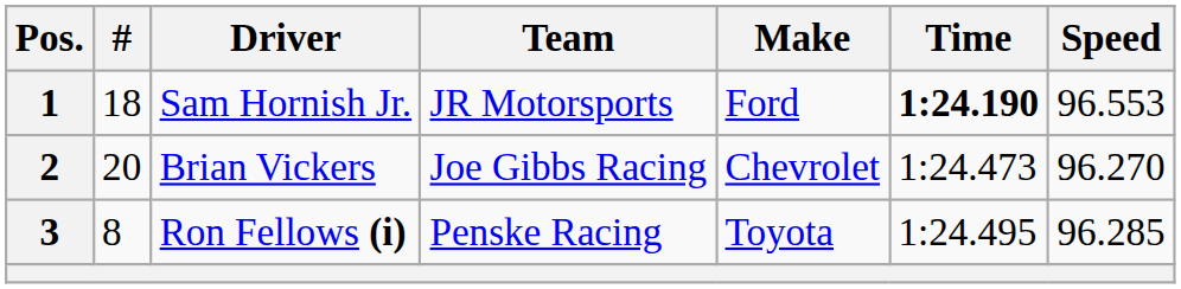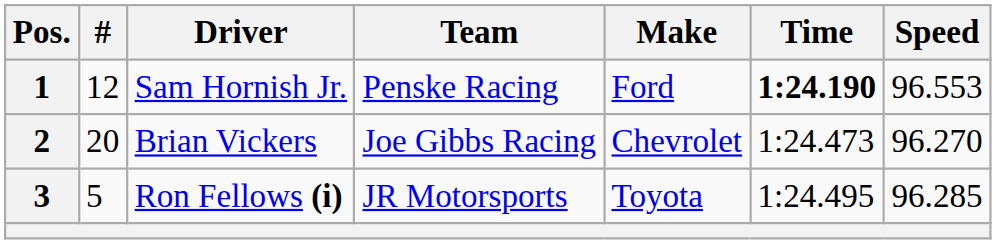 <table class="wikitable" style="font-size:95%">
 <tr>
 <th>Pos.</th>
 <th>#</th>
 <th>Driver</th>
 <th>Team</th>
 <th>Make</th>
 <th>Time</th>
 <th>Speed</th>
 </tr>
 <tr>
 <th>1</th>
-<td>18</td>
+<td>12</td>
 <td><a href='#'>Sam Hornish Jr.</a></td>
-<td><a href='#'>JR Motorsports</a></td>
+<td><a href='#'>Penske Racing</a></td>
 <td><a href='#'>Ford</a></td>
 <td><strong>1:24.190</strong></td>
 <td>96.553</td>
 </tr>
 <tr>
 <th>2</th>
 <td>20</td>
 <td><a href='#'>Brian Vickers</a></td>
 <td><a href='#'>Joe Gibbs Racing</a></td>
 <td><a href='#'>Chevrolet</a></td>
 <td>1:24.473</td>
 <td>96.270</td>
 </tr>
 <tr>
 <th>3</th>
-<td>8</td>
+<td>5</td>
 <td><a href='#'>Ron Fellows</a> <strong>(i)</strong></td>
-<td><a href='#'>Penske Racing</a></td>
+<td><a href='#'>JR Motorsports</a></td>
 <td><a href='#'>Toyota</a></td>
 <td>1:24.495</td>
 <td>96.285</td>
 </tr>
 <tr>
 <th colspan="7"></th>
 </tr>
 </table>
